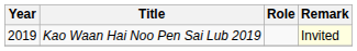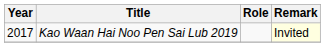 <table class="wikitable">
 <tr>
 <th>Year</th>
 <th>Title</th>
 <th>Role</th>
 <th>Remark</th>
 </tr>
 <tr>
-<td>2019</td>
+<td>2017</td>
 <td><em>Kao Waan Hai Noo Pen Sai Lub 2019</em></td>
 <td></td>
 <td style="background: lightyellow;">Invited</td>
 </tr>
 <tr>
 </tr>
 </table>
